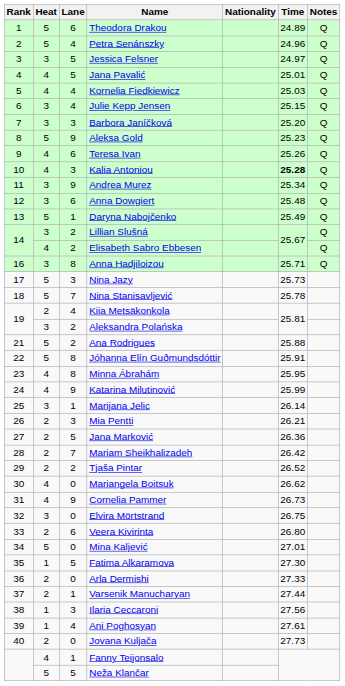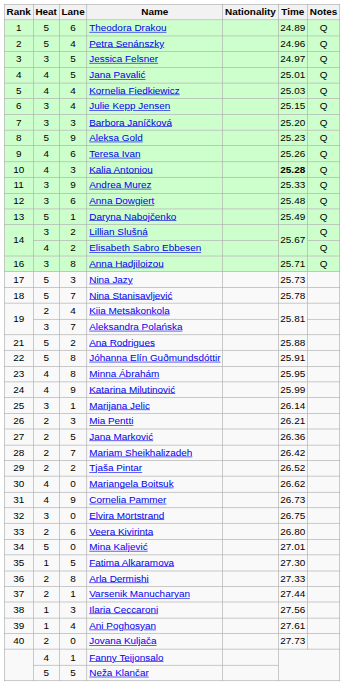 <table class="wikitable sortable" style="text-align:center">
 <tr>
 <th>Rank</th>
 <th>Heat</th>
 <th>Lane</th>
 <th>Name</th>
 <th>Nationality</th>
 <th>Time</th>
 <th>Notes</th>
 </tr>
 <tr bgcolor=ccffcc>
 <td>1</td>
 <td>5</td>
 <td>6</td>
 <td align=left><a href='#'>Theodora Drakou</a></td>
 <td align=left></td>
 <td>24.89</td>
 <td>Q</td>
 </tr>
 <tr bgcolor=ccffcc>
 <td>2</td>
 <td>5</td>
 <td>4</td>
 <td align=left><a href='#'>Petra Senánszky</a></td>
 <td align=left></td>
 <td>24.96</td>
 <td>Q</td>
 </tr>
 <tr bgcolor=ccffcc>
 <td>3</td>
 <td>3</td>
 <td>5</td>
 <td align=left><a href='#'>Jessica Felsner</a></td>
 <td align=left></td>
 <td>24.97</td>
 <td>Q</td>
 </tr>
 <tr bgcolor=ccffcc>
 <td>4</td>
 <td>4</td>
 <td>5</td>
 <td align=left><a href='#'>Jana Pavalić</a></td>
 <td align=left></td>
 <td>25.01</td>
 <td>Q</td>
 </tr>
 <tr bgcolor=ccffcc>
 <td>5</td>
 <td>4</td>
 <td>4</td>
 <td align=left><a href='#'>Kornelia Fiedkiewicz</a></td>
 <td align=left></td>
 <td>25.03</td>
 <td>Q</td>
 </tr>
 <tr bgcolor=ccffcc>
 <td>6</td>
 <td>3</td>
 <td>4</td>
 <td align=left><a href='#'>Julie Kepp Jensen</a></td>
 <td align=left></td>
 <td>25.15</td>
 <td>Q</td>
 </tr>
 <tr bgcolor=ccffcc>
 <td>7</td>
 <td>3</td>
 <td>3</td>
 <td align=left><a href='#'>Barbora Janíčková</a></td>
 <td align=left></td>
 <td>25.20</td>
 <td>Q</td>
 </tr>
 <tr bgcolor=ccffcc>
 <td>8</td>
 <td>5</td>
 <td>9</td>
 <td align=left><a href='#'>Aleksa Gold</a></td>
 <td align=left></td>
 <td>25.23</td>
 <td>Q</td>
 </tr>
 <tr bgcolor=ccffcc>
 <td>9</td>
 <td>4</td>
 <td>6</td>
 <td align=left><a href='#'>Teresa Ivan</a></td>
 <td align=left></td>
 <td>25.26</td>
 <td>Q</td>
 </tr>
 <tr bgcolor=ccffcc>
 <td>10</td>
 <td>4</td>
 <td>3</td>
 <td align=left><a href='#'>Kalia Antoniou</a></td>
 <td align=left></td>
 <td><strong>25.28</strong></td>
 <td>Q</td>
 </tr>
 <tr bgcolor=ccffcc>
 <td>11</td>
 <td>3</td>
 <td>9</td>
 <td align=left><a href='#'>Andrea Murez</a></td>
 <td align=left></td>
-<td>25.34</td>
+<td>25.33</td>
 <td>Q</td>
 </tr>
 <tr bgcolor=ccffcc>
 <td>12</td>
 <td>3</td>
 <td>6</td>
 <td align=left><a href='#'>Anna Dowgiert</a></td>
 <td align=left></td>
 <td>25.48</td>
 <td>Q</td>
 </tr>
 <tr bgcolor=ccffcc>
 <td>13</td>
 <td>5</td>
 <td>1</td>
 <td align=left><a href='#'>Daryna Nabojčenko</a></td>
 <td align=left></td>
 <td>25.49</td>
 <td>Q</td>
 </tr>
 <tr bgcolor=ccffcc>
 <td rowspan=2>14</td>
 <td>3</td>
 <td>2</td>
 <td align=left><a href='#'>Lillian Slušná</a></td>
 <td align=left></td>
 <td rowspan=2>25.67</td>
 <td>Q</td>
 </tr>
 <tr bgcolor=ccffcc>
 <td>4</td>
 <td>2</td>
 <td align=left><a href='#'>Elisabeth Sabro Ebbesen</a></td>
 <td align=left></td>
 <td>Q</td>
 </tr>
 <tr bgcolor=ccffcc>
 <td>16</td>
 <td>3</td>
 <td>8</td>
 <td align=left><a href='#'>Anna Hadjiloizou</a></td>
 <td align=left></td>
 <td>25.71</td>
 <td>Q</td>
 </tr>
 <tr>
 <td>17</td>
 <td>5</td>
 <td>3</td>
 <td align=left><a href='#'>Nina Jazy</a></td>
 <td align=left></td>
 <td>25.73</td>
 <td></td>
 </tr>
 <tr>
 <td>18</td>
 <td>5</td>
 <td>7</td>
 <td align=left><a href='#'>Nina Stanisavljević</a></td>
 <td align=left></td>
 <td>25.78</td>
 <td></td>
 </tr>
 <tr>
 <td rowspan=2>19</td>
 <td>2</td>
 <td>4</td>
 <td align=left><a href='#'>Kiia Metsäkonkola</a></td>
 <td align=left></td>
 <td rowspan=2>25.81</td>
 <td></td>
 </tr>
 <tr>
 <td>3</td>
-<td>2</td>
+<td>7</td>
 <td align=left><a href='#'>Aleksandra Polańska</a></td>
 <td align=left></td>
 <td></td>
 </tr>
 <tr>
 <td>21</td>
 <td>5</td>
 <td>2</td>
 <td align=left><a href='#'>Ana Rodrigues</a></td>
 <td align=left></td>
 <td>25.88</td>
 <td></td>
 </tr>
 <tr>
 <td>22</td>
 <td>5</td>
 <td>8</td>
 <td align=left><a href='#'>Jóhanna Elín Guðmundsdóttir</a></td>
 <td align=left></td>
 <td>25.91</td>
 <td></td>
 </tr>
 <tr>
 <td>23</td>
 <td>4</td>
 <td>8</td>
 <td align=left><a href='#'>Minna Ábrahám</a></td>
 <td align=left></td>
 <td>25.95</td>
 <td></td>
 </tr>
 <tr>
 <td>24</td>
 <td>4</td>
 <td>9</td>
 <td align=left><a href='#'>Katarina Milutinović</a></td>
 <td align=left></td>
 <td>25.99</td>
 <td></td>
 </tr>
 <tr>
 <td>25</td>
 <td>3</td>
 <td>1</td>
 <td align=left><a href='#'>Marijana Jelic</a></td>
 <td align=left></td>
 <td>26.14</td>
 <td></td>
 </tr>
 <tr>
 <td>26</td>
 <td>2</td>
 <td>3</td>
 <td align=left><a href='#'>Mia Pentti</a></td>
 <td align=left></td>
 <td>26.21</td>
 <td></td>
 </tr>
 <tr>
 <td>27</td>
 <td>2</td>
 <td>5</td>
 <td align=left><a href='#'>Jana Marković</a></td>
 <td align=left></td>
 <td>26.36</td>
 <td></td>
 </tr>
 <tr>
 <td>28</td>
 <td>2</td>
 <td>7</td>
 <td align=left><a href='#'>Mariam Sheikhalizadeh</a></td>
 <td align=left></td>
 <td>26.42</td>
 <td></td>
 </tr>
 <tr>
 <td>29</td>
 <td>2</td>
 <td>2</td>
 <td align=left><a href='#'>Tjaša Pintar</a></td>
 <td align=left></td>
 <td>26.52</td>
 <td></td>
 </tr>
 <tr>
 <td>30</td>
 <td>4</td>
 <td>0</td>
 <td align=left><a href='#'>Mariangela Boitsuk</a></td>
 <td align=left></td>
 <td>26.62</td>
 <td></td>
 </tr>
 <tr>
 <td>31</td>
 <td>4</td>
 <td>9</td>
 <td align=left><a href='#'>Cornelia Pammer</a></td>
 <td align=left></td>
 <td>26.73</td>
 <td></td>
 </tr>
 <tr>
 <td>32</td>
 <td>3</td>
 <td>0</td>
 <td align=left><a href='#'>Elvira Mörtstrand</a></td>
 <td align=left></td>
 <td>26.75</td>
 <td></td>
 </tr>
 <tr>
 <td>33</td>
 <td>2</td>
 <td>6</td>
 <td align=left><a href='#'>Veera Kivirinta</a></td>
 <td align=left></td>
 <td>26.80</td>
 <td></td>
 </tr>
 <tr>
 <td>34</td>
 <td>5</td>
 <td>0</td>
 <td align=left><a href='#'>Mina Kaljević</a></td>
 <td align=left></td>
 <td>27.01</td>
 <td></td>
 </tr>
 <tr>
 <td>35</td>
 <td>1</td>
 <td>5</td>
 <td align=left><a href='#'>Fatima Alkaramova</a></td>
 <td align=left></td>
 <td>27.30</td>
 <td></td>
 </tr>
 <tr>
 <td>36</td>
 <td>2</td>
-<td>0</td>
+<td>8</td>
 <td align=left><a href='#'>Arla Dermishi</a></td>
 <td align=left></td>
 <td>27.33</td>
 <td></td>
 </tr>
 <tr>
 <td>37</td>
 <td>2</td>
 <td>1</td>
 <td align=left><a href='#'>Varsenik Manucharyan</a></td>
 <td align=left></td>
 <td>27.44</td>
 <td></td>
 </tr>
 <tr>
 <td>38</td>
 <td>1</td>
 <td>3</td>
 <td align=left><a href='#'>Ilaria Ceccaroni</a></td>
 <td align=left></td>
 <td>27.56</td>
 <td></td>
 </tr>
 <tr>
 <td>39</td>
 <td>1</td>
 <td>4</td>
 <td align=left><a href='#'>Ani Poghosyan</a></td>
 <td align=left></td>
 <td>27.61</td>
 <td></td>
 </tr>
 <tr>
 <td>40</td>
 <td>2</td>
 <td>0</td>
 <td align=left><a href='#'>Jovana Kuljača</a></td>
 <td align=left></td>
 <td>27.73</td>
 <td></td>
 </tr>
 <tr>
 <td rowspan=2></td>
 <td>4</td>
 <td>1</td>
 <td align=left><a href='#'>Fanny Teijonsalo</a></td>
 <td align=left></td>
 <td colspan=2 rowspan=2></td>
 </tr>
 <tr>
 <td>5</td>
 <td>5</td>
 <td align=left><a href='#'>Neža Klančar</a></td>
 <td align=left></td>
 </tr>
 </table>
